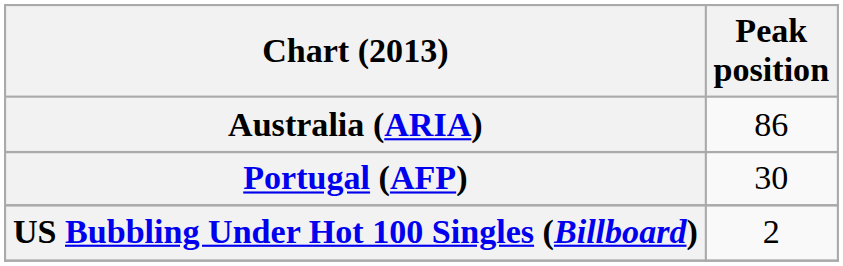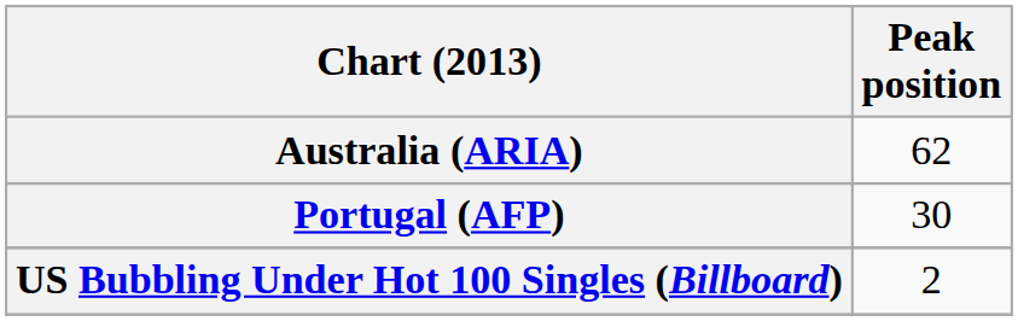 <table class="wikitable sortable plainrowheaders" style="text-align:center">
 <tr>
 <th scope="col">Chart (2013)</th>
 <th scope="col">Peak<br>position</th>
 </tr>
 <tr>
 <th scope="row">Australia (<a href='#'>ARIA</a>)</th>
-<td>86</td>
+<td>62</td>
 </tr>
 <tr>
 </tr>
 <tr>
 </tr>
 <tr>
 </tr>
 <tr>
 <th scope="row"><a href='#'>Portugal</a> (<a href='#'>AFP</a>)</th>
 <td>30</td>
 </tr>
 <tr>
 </tr>
 <tr>
 </tr>
 <tr>
 <th scope="row">US <a href='#'>Bubbling Under Hot 100 Singles</a> (<em><a href='#'>Billboard</a></em>)</th>
 <td>2</td>
 </tr>
 <tr>
 </tr>
 <tr>
 </tr>
 <tr>
 </tr>
 <tr>
 </tr>
 </table>
